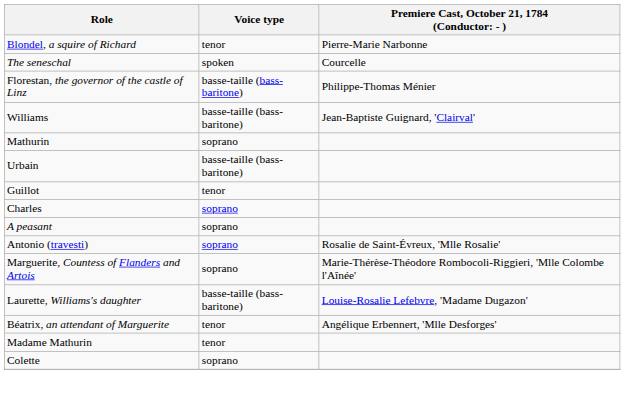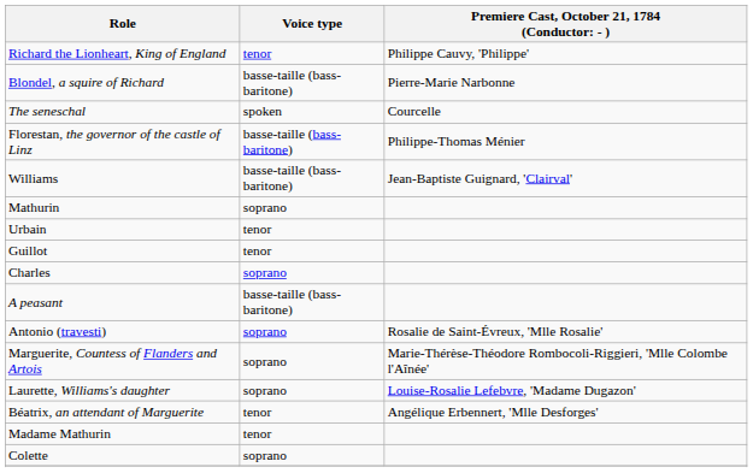 <table class="wikitable">
 <tr>
 <th>Role</th>
 <th>Voice type</th>
 <th>Premiere Cast, October 21, 1784<br>(Conductor: - )</th>
 </tr>
 <tr>
+<td><a href='#'>Richard the Lionheart</a>, <em>King of England</em></td>
+<td><a href='#'>tenor</a></td>
+<td>Philippe Cauvy, 'Philippe'</td>
+</tr>
+<tr>
 <td><a href='#'>Blondel</a>, <em>a squire of Richard</em></td>
-<td>tenor</td>
+<td>basse-taille (bass-baritone)</td>
 <td>Pierre-Marie Narbonne</td>
 </tr>
 <tr>
 <td><em>The seneschal</em></td>
 <td>spoken</td>
 <td>Courcelle</td>
 </tr>
 <tr>
 <td>Florestan, <em>the governor of the castle of Linz</em></td>
 <td>basse-taille (<a href='#'>bass-baritone</a>)</td>
 <td>Philippe-Thomas Ménier</td>
 </tr>
 <tr>
 <td>Williams</td>
 <td>basse-taille (bass-baritone)</td>
 <td>Jean-Baptiste Guignard, '<a href='#'>Clairval</a>'</td>
 </tr>
 <tr>
 <td>Mathurin</td>
 <td>soprano</td>
 <td></td>
 </tr>
 <tr>
 <td>Urbain</td>
-<td>basse-taille (bass-baritone)</td>
+<td>tenor</td>
 <td></td>
 </tr>
 <tr>
 <td>Guillot</td>
 <td>tenor</td>
 <td></td>
 </tr>
 <tr>
 <td>Charles</td>
 <td><a href='#'>soprano</a></td>
 <td></td>
 </tr>
 <tr>
 <td><em>A peasant</em></td>
-<td>soprano</td>
+<td>basse-taille (bass-baritone)</td>
 <td></td>
 </tr>
 <tr>
 <td>Antonio (<a href='#'>travesti</a>)</td>
 <td><a href='#'>soprano</a></td>
 <td>Rosalie de Saint-Évreux, 'Mlle Rosalie'</td>
 </tr>
 <tr>
 <td>Marguerite, <em>Countess of <a href='#'>Flanders</a> and <a href='#'>Artois</a></em></td>
 <td>soprano</td>
 <td>Marie-Thérèse-Théodore Rombocoli-Riggieri, 'Mlle Colombe l'Aînée'</td>
 </tr>
 <tr>
 <td>Laurette, <em>Williams's daughter</em></td>
-<td>basse-taille (bass-baritone)</td>
+<td>soprano</td>
 <td><a href='#'>Louise-Rosalie Lefebvre</a>, 'Madame Dugazon'</td>
 </tr>
 <tr>
 <td>Béatrix, <em>an attendant of Marguerite</em></td>
 <td>tenor</td>
 <td>Angélique Erbennert, 'Mlle Desforges'</td>
 </tr>
 <tr>
 <td>Madame Mathurin</td>
 <td>tenor</td>
 <td></td>
 </tr>
 <tr>
 <td>Colette</td>
 <td>soprano</td>
 <td></td>
 </tr>
 <tr>
 </tr>
 <tr>
 </tr>
 </table>
